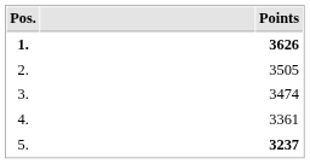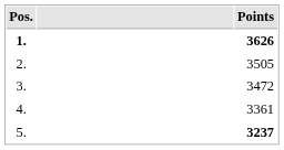 <table cellspacing="1" cellpadding="3" style="border:1px solid #AAAAAA;font-size:90%">
 <tr bgcolor="#E4E4E4">
 <th style="border-bottom:1px solid #AAAAAA" width=10>Pos.</th>
 <th style="border-bottom:1px solid #AAAAAA" width=200></th>
 <th style="border-bottom:1px solid #AAAAAA" width=20>Points</th>
 </tr>
 <tr>
 <td align="center"><strong>1.</strong></td>
 <td><strong></strong></td>
 <td align="right"><strong>3626</strong></td>
 </tr>
 <tr>
 <td align="center">2.</td>
 <td></td>
 <td align="right">3505</td>
 </tr>
 <tr>
 <td align="center">3.</td>
 <td></td>
-<td align="right">3474</td>
+<td align="right">3472</td>
 </tr>
 <tr>
 <td align="center">4.</td>
 <td></td>
 <td align="right">3361</td>
 </tr>
 <tr>
 <td align="center">5.</td>
 <td></td>
 <td align="right"><strong>3237</strong></td>
 </tr>
 </table>
